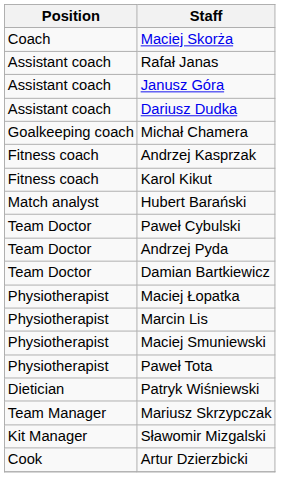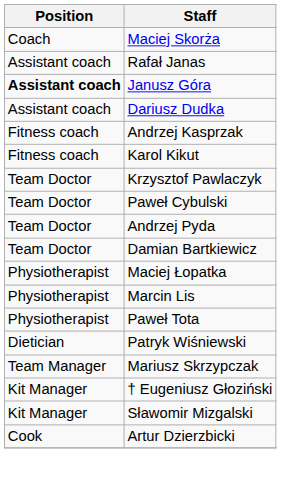 <table class="wikitable">
 <tr>
 <th>Position</th>
 <th>Staff</th>
 </tr>
 <tr>
 <td>Coach</td>
 <td> <a href='#'>Maciej Skorża</a></td>
 </tr>
 <tr>
 <td>Assistant coach</td>
 <td> Rafał Janas</td>
 </tr>
 <tr>
-<td>Assistant coach</td>
+<td><strong>Assistant coach</strong></td>
 <td> <a href='#'>Janusz Góra</a></td>
 </tr>
 <tr>
 <td>Assistant coach</td>
 <td> <a href='#'>Dariusz Dudka</a></td>
-</tr>
-<tr>
-<td>Goalkeeping coach</td>
-<td> Michał Chamera</td>
 </tr>
 <tr>
 <td>Fitness coach</td>
 <td> Andrzej Kasprzak</td>
 </tr>
 <tr>
 <td>Fitness coach</td>
 <td> Karol Kikut</td>
 </tr>
 <tr>
-<td>Match analyst</td>
-<td> Hubert Barański</td>
+<td>Team Doctor</td>
+<td> Krzysztof Pawlaczyk</td>
 </tr>
 <tr>
 <td>Team Doctor</td>
 <td> Paweł Cybulski</td>
 </tr>
 <tr>
 <td>Team Doctor</td>
 <td> Andrzej Pyda</td>
 </tr>
 <tr>
 <td>Team Doctor</td>
 <td> Damian Bartkiewicz</td>
 </tr>
 <tr>
 <td>Physiotherapist</td>
 <td> Maciej Łopatka</td>
 </tr>
 <tr>
 <td>Physiotherapist</td>
 <td> Marcin Lis</td>
 </tr>
 <tr>
 <td>Physiotherapist</td>
-<td> Maciej Smuniewski</td>
-</tr>
-<tr>
-<td>Physiotherapist</td>
 <td> Paweł Tota</td>
 </tr>
 <tr>
 <td>Dietician</td>
 <td> Patryk Wiśniewski</td>
 </tr>
 <tr>
 <td>Team Manager</td>
 <td> Mariusz Skrzypczak</td>
 </tr>
 <tr>
 <td>Kit Manager</td>
+<td> † Eugeniusz Głoziński</td>
+</tr>
+<tr>
+<td>Kit Manager</td>
 <td> Sławomir Mizgalski</td>
 </tr>
 <tr>
 <td>Cook</td>
 <td> Artur Dzierzbicki</td>
 </tr>
 <tr>
 </tr>
 </table>
